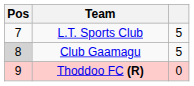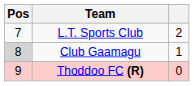 <table class="wikitable" style="text-align: center;">
 <tr>
 <th width="20">Pos</th>
 <th width="175">Team</th>
 <th width="20"></th>
 </tr>
 <tr>
 <td>7</td>
 <td><a href='#'>L.T. Sports Club</a></td>
-<td>5</td>
+<td>2</td>
 </tr>
 <tr>
 <td style="background: lightgrey;">8</td>
 <td><a href='#'>Club Gaamagu</a></td>
-<td>5</td>
+<td>1</td>
 </tr>
 <tr style="background:#FFCCCC">
 <td>9</td>
 <td><a href='#'>Thoddoo FC</a> <strong>(R)</strong></td>
 <td>0</td>
 </tr>
 </table>
